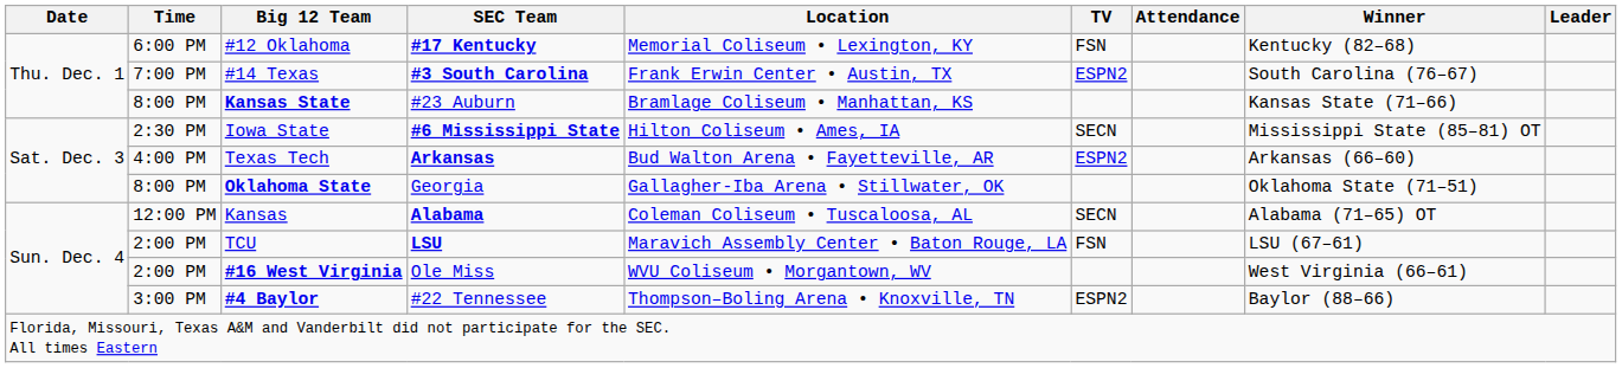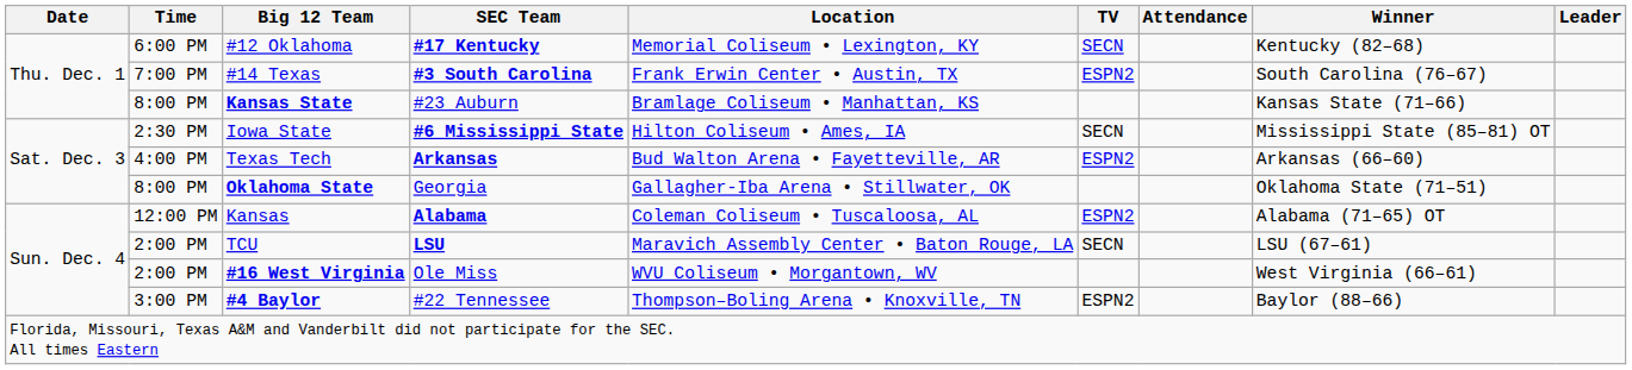 <table class="wikitable" style="font-size: 95%">
 <tr align="center">
 <th>Date </th>
 <th>Time</th>
 <th>Big 12 Team</th>
 <th>SEC Team</th>
 <th>Location</th>
 <th>TV</th>
 <th>Attendance</th>
 <th>Winner</th>
 <th>Leader</th>
 </tr>
 <tr>
 <td rowspan=3>Thu. Dec. 1</td>
 <td>6:00 PM</td>
 <td><a href='#'>#12 Oklahoma</a></td>
 <td><a href='#'><strong>#17 Kentucky</strong></a></td>
 <td><a href='#'>Memorial Coliseum</a> • <a href='#'>Lexington, KY</a></td>
-<td>FSN</td>
+<td><a href='#'>SECN</a></td>
 <td></td>
 <td>Kentucky (82–68)</td>
 <td></td>
 </tr>
 <tr>
 <td>7:00 PM</td>
 <td><a href='#'>#14 Texas</a></td>
 <td><a href='#'><strong>#3 South Carolina</strong></a></td>
 <td><a href='#'>Frank Erwin Center</a> • <a href='#'>Austin, TX</a></td>
 <td><a href='#'>ESPN2</a></td>
 <td></td>
 <td>South Carolina (76–67)</td>
 <td></td>
 </tr>
 <tr>
 <td>8:00 PM</td>
 <td><a href='#'><strong>Kansas State</strong></a></td>
 <td><a href='#'>#23 Auburn</a></td>
 <td><a href='#'>Bramlage Coliseum</a> • <a href='#'>Manhattan, KS</a></td>
 <td></td>
 <td></td>
 <td>Kansas State (71–66)</td>
 <td></td>
 </tr>
 <tr>
 <td rowspan=3>Sat. Dec. 3</td>
 <td>2:30 PM</td>
 <td><a href='#'>Iowa State</a></td>
 <td><a href='#'><strong>#6 Mississippi State</strong></a></td>
 <td><a href='#'>Hilton Coliseum</a> • <a href='#'>Ames, IA</a></td>
 <td>SECN</td>
 <td></td>
 <td>Mississippi State (85–81) OT</td>
 <td></td>
 </tr>
 <tr>
 <td>4:00 PM</td>
 <td><a href='#'>Texas Tech</a></td>
 <td><a href='#'><strong>Arkansas</strong></a></td>
 <td><a href='#'>Bud Walton Arena</a> • <a href='#'>Fayetteville, AR</a></td>
 <td><a href='#'>ESPN2</a></td>
 <td></td>
 <td>Arkansas (66–60)</td>
 <td></td>
 </tr>
 <tr>
 <td>8:00 PM</td>
 <td><a href='#'><strong>Oklahoma State</strong></a></td>
 <td><a href='#'>Georgia</a></td>
 <td><a href='#'>Gallagher-Iba Arena</a> • <a href='#'>Stillwater, OK</a></td>
 <td></td>
 <td></td>
 <td>Oklahoma State (71–51)</td>
 <td></td>
 </tr>
 <tr>
 <td rowspan=4>Sun. Dec. 4</td>
 <td>12:00 PM</td>
 <td><a href='#'>Kansas</a></td>
 <td><a href='#'><strong>Alabama</strong></a></td>
 <td><a href='#'>Coleman Coliseum</a> • <a href='#'>Tuscaloosa, AL</a></td>
-<td>SECN</td>
+<td><a href='#'>ESPN2</a></td>
 <td></td>
 <td>Alabama (71–65) OT</td>
 <td></td>
 </tr>
 <tr>
 <td>2:00 PM</td>
 <td><a href='#'>TCU</a></td>
 <td><a href='#'><strong>LSU</strong></a></td>
 <td><a href='#'>Maravich Assembly Center</a> • <a href='#'>Baton Rouge, LA</a></td>
-<td>FSN</td>
+<td>SECN</td>
 <td></td>
 <td>LSU (67–61)</td>
 <td></td>
 </tr>
 <tr>
 <td>2:00 PM</td>
 <td><a href='#'><strong>#16 West Virginia</strong></a></td>
 <td><a href='#'>Ole Miss</a></td>
 <td><a href='#'>WVU Coliseum</a> • <a href='#'>Morgantown, WV</a></td>
 <td></td>
 <td></td>
 <td>West Virginia (66–61)</td>
 <td></td>
 </tr>
 <tr>
 <td>3:00 PM</td>
 <td><a href='#'><strong>#4 Baylor</strong></a></td>
 <td><a href='#'>#22 Tennessee</a></td>
 <td><a href='#'>Thompson–Boling Arena</a> • <a href='#'>Knoxville, TN</a></td>
 <td>ESPN2</td>
 <td></td>
 <td>Baylor (88–66)</td>
 <td></td>
 </tr>
 <tr>
 <td colspan=9><small>Florida, Missouri, Texas A&M and Vanderbilt did not participate for the SEC.<br>All times <a href='#'>Eastern</a></small></td>
 </tr>
 </table>
